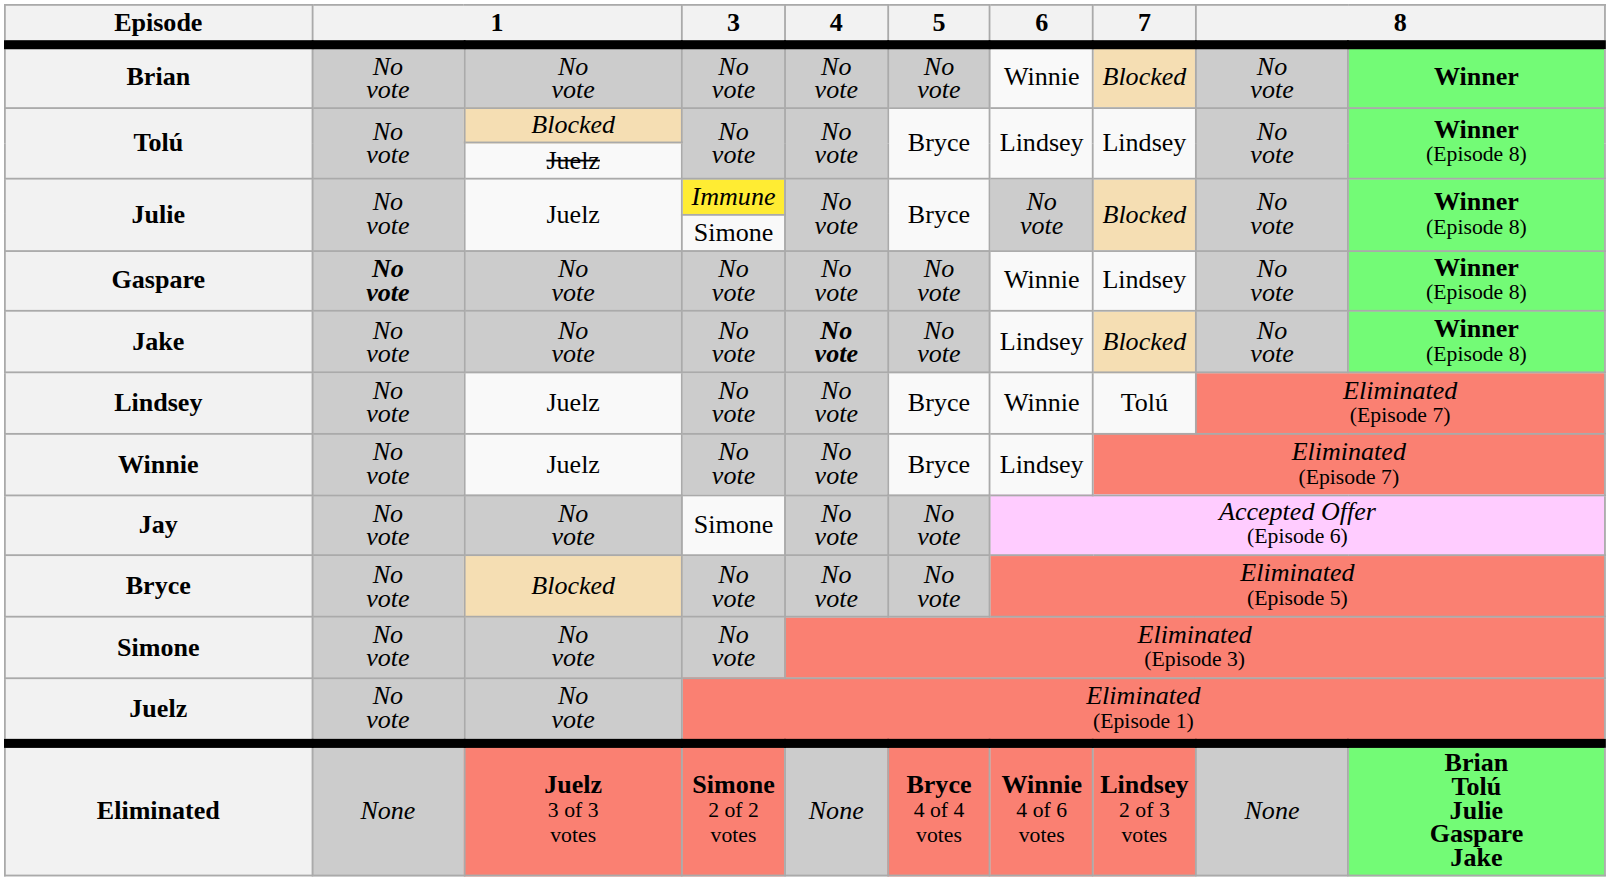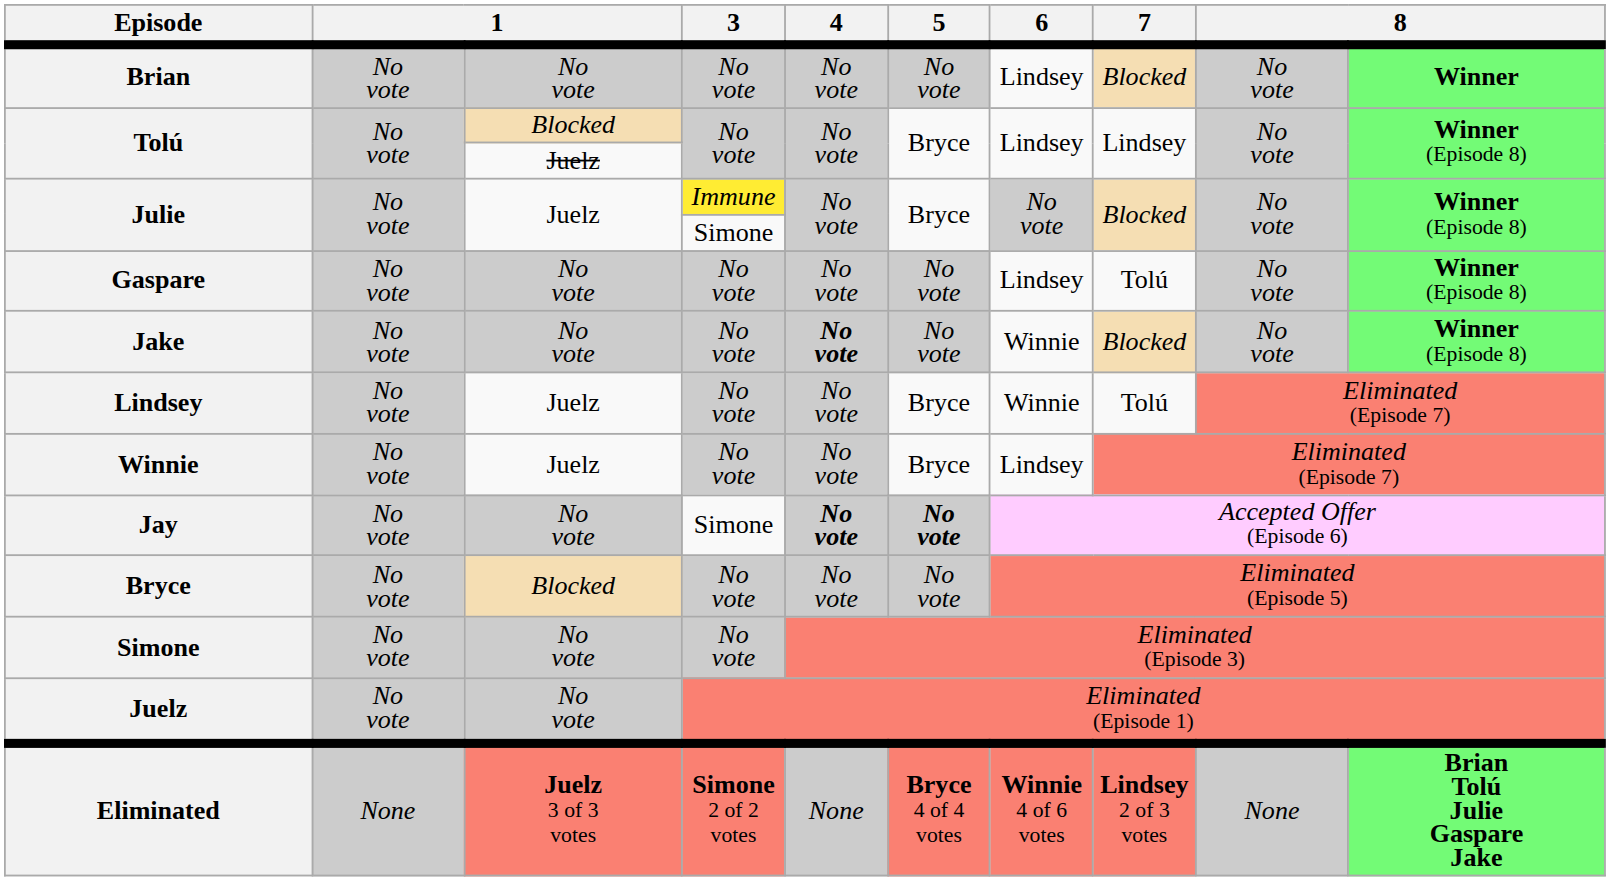 <table class="wikitable" style="text-align:center; width:70%; font-size:90%; line-height:13px">
 <tr>
 <th scope="col">Episode</th>
 <th style="width: 50px;" scope="col" colspan="2">1</th>
 <th style="width: 50px;" scope="col">3</th>
 <th style="width: 50px;" scope="col">4</th>
 <th style="width: 50px;" scope="col">5</th>
 <th style="width: 50px;" scope="col">6</th>
 <th style="width: 50px;" scope="col">7</th>
 <th colspan="2" style="width: 50px;" scope="col">8</th>
 </tr>
 <tr style="border-top:5px solid">
 <th scope="row">Brian</th>
 <td style="background:#CCCCCC;"><em>No<br>vote</em></td>
 <td style="background:#CCCCCC;"><em>No<br>vote</em></td>
 <td style="background:#CCCCCC;"><em>No<br>vote</em></td>
 <td style="background:#CCCCCC;"><em>No<br>vote</em></td>
 <td style="background:#CCCCCC;"><em>No<br>vote</em></td>
-<td>Winnie</td>
+<td>Lindsey</td>
 <td bgcolor="wheat"><em>Blocked</em></td>
 <td style="background:#CCCCCC;"><em>No<br>vote</em></td>
 <td style="background:#73FB76;"><strong>Winner</strong><br><small></small></td>
 </tr>
 <tr>
 <th rowspan="2" scope="row">Tolú</th>
 <td rowspan="2" style="background:#CCCCCC;"><em>No<br>vote</em></td>
 <td bgcolor="wheat"><em>Blocked</em></td>
 <td rowspan="2" style="background:#CCCCCC;"><em>No<br>vote</em></td>
 <td rowspan="2" style="background:#CCCCCC;"><em>No<br>vote</em></td>
 <td rowspan="2">Bryce</td>
 <td rowspan="2">Lindsey</td>
 <td rowspan="2">Lindsey</td>
 <td rowspan="2" style="background:#CCCCCC;"><em>No<br>vote</em></td>
 <td rowspan="2" style="background:#73FB76;"><strong>Winner</strong><br><small>(Episode 8)</small></td>
 </tr>
 <tr>
 <td><s> Juelz </s></td>
 </tr>
 <tr>
 <th rowspan="2" scope="row">Julie</th>
 <td rowspan="2" style="background:#CCCCCC;"><em>No<br>vote</em></td>
 <td rowspan="2">Juelz</td>
 <td style="background:#FFEC33;"><em>Immune</em></td>
 <td rowspan="2" style="background:#CCCCCC;"><em>No<br>vote</em></td>
 <td rowspan="2">Bryce</td>
 <td rowspan="2" style="background:#CCCCCC;"><em>No<br>vote</em></td>
 <td rowspan="2" bgcolor="wheat"><em>Blocked</em></td>
 <td rowspan="2" style="background:#CCCCCC;"><em>No<br>vote</em></td>
 <td rowspan="2" style="background:#73FB76;"><strong>Winner</strong><br><small>(Episode 8)</small></td>
 </tr>
 <tr>
 <td>Simone</td>
 </tr>
 <tr>
 <th scope="row">Gaspare</th>
-<td style="background:#CCCCCC;"><strong><em>No<br>vote</em></strong></td>
 <td style="background:#CCCCCC;"><em>No<br>vote</em></td>
 <td style="background:#CCCCCC;"><em>No<br>vote</em></td>
 <td style="background:#CCCCCC;"><em>No<br>vote</em></td>
 <td style="background:#CCCCCC;"><em>No<br>vote</em></td>
-<td>Winnie</td>
+<td style="background:#CCCCCC;"><em>No<br>vote</em></td>
 <td>Lindsey</td>
+<td>Tolú</td>
 <td style="background:#CCCCCC;"><em>No<br>vote</em></td>
 <td style="background:#73FB76;"><strong>Winner</strong><br><small>(Episode 8)</small></td>
 </tr>
 <tr>
 <th scope="row">Jake</th>
 <td style="background:#CCCCCC;"><em>No<br>vote</em></td>
 <td style="background:#CCCCCC;"><em>No<br>vote</em></td>
 <td style="background:#CCCCCC;"><em>No<br>vote</em></td>
 <td style="background:#CCCCCC;"><strong><em>No<br>vote</em></strong></td>
 <td style="background:#CCCCCC;"><em>No<br>vote</em></td>
-<td>Lindsey</td>
+<td>Winnie</td>
 <td bgcolor="wheat"><em>Blocked</em></td>
 <td style="background:#CCCCCC;"><em>No<br>vote</em></td>
 <td style="background:#73FB76;"><strong>Winner</strong><br><small>(Episode 8)</small></td>
 </tr>
 <tr>
 <th scope="row">Lindsey</th>
 <td style="background:#CCCCCC;"><em>No<br>vote</em></td>
 <td>Juelz</td>
 <td style="background:#CCCCCC;"><em>No<br>vote</em></td>
 <td style="background:#CCCCCC;"><em>No<br>vote</em></td>
 <td>Bryce</td>
 <td>Winnie</td>
 <td>Tolú</td>
 <td colspan="2" align="center" style="background:salmon"><em>Eliminated</em> <br><small>(Episode 7)</small></td>
 </tr>
 <tr>
 <th scope="row">Winnie</th>
 <td style="background:#CCCCCC;"><em>No<br>vote</em></td>
 <td>Juelz</td>
 <td style="background:#CCCCCC;"><em>No<br>vote</em></td>
 <td style="background:#CCCCCC;"><em>No<br>vote</em></td>
 <td>Bryce</td>
 <td>Lindsey</td>
 <td colspan="3" align="center" style="background:salmon"><em>Eliminated</em> <br><small>(Episode 7)</small></td>
 </tr>
 <tr>
 <th scope="row">Jay</th>
 <td style="background:#CCCCCC;"><em>No<br>vote</em></td>
 <td style="background:#CCCCCC;"><em>No<br>vote</em></td>
 <td>Simone</td>
-<td style="background:#CCCCCC;"><em>No<br>vote</em></td>
-<td style="background:#CCCCCC;"><em>No<br>vote</em></td>
+<td style="background:#CCCCCC;"><strong><em>No<br>vote</em></strong></td>
+<td style="background:#CCCCCC;"><strong><em>No<br>vote</em></strong></td>
 <td colspan="4" align="center" style="background:#fcf;"><em>Accepted Offer</em> <br><small>(Episode 6)</small></td>
 </tr>
 <tr>
 <th scope="row">Bryce</th>
 <td style="background:#CCCCCC;"><em>No<br>vote</em></td>
 <td style="background:wheat;"><em>Blocked</em></td>
 <td style="background:#CCCCCC;"><em>No<br>vote</em></td>
 <td style="background:#CCCCCC;"><em>No<br>vote</em></td>
 <td style="background:#CCCCCC;"><em>No<br>vote</em></td>
 <td colspan="4" align="center" style="background:salmon"><em>Eliminated</em> <br><small>(Episode 5)</small></td>
 </tr>
 <tr>
 <th scope="row">Simone</th>
 <td style="background:#CCCCCC;"><em>No<br>vote</em></td>
 <td style="background:#CCCCCC;"><em>No<br>vote</em></td>
 <td style="background:#CCCCCC;"><em>No<br>vote</em></td>
 <td colspan="7" align="center" style="background:salmon"><em>Eliminated</em> <br><small>(Episode 3)</small></td>
 </tr>
 <tr>
 <th scope="row">Juelz</th>
 <td style="background:#CCCCCC;"><em>No<br>vote</em></td>
 <td style="background:#CCCCCC;"><em>No<br>vote</em></td>
 <td colspan="7" align="center" style="background:salmon"><em>Eliminated</em> <br><small>(Episode 1)</small></td>
 </tr>
 <tr style="border-top:5px solid">
 <th scope="row">Eliminated</th>
 <td style="background:#CCCCCC;"><em>None</em></td>
 <td style="background:salmon"><strong>Juelz</strong><br><small>3 of 3<br>votes</small></td>
 <td style="background:salmon"><strong>Simone</strong><br><small>2 of 2<br>votes</small></td>
 <td style="background:#CCCCCC;"><em>None</em></td>
 <td style="background:salmon"><strong>Bryce</strong><br><small>4 of 4<br>votes</small></td>
 <td style="background:salmon"><strong>Winnie</strong><br><small>4 of 6<br>votes</small></td>
 <td style="background:salmon"><strong>Lindsey</strong><br><small>2 of 3<br>votes</small></td>
 <td style="background:#CCCCCC;"><em>None</em></td>
 <td style="background:#73FB76"><strong>Brian<br>Tolú<br>Julie<br>Gaspare<br>Jake</strong></td>
 </tr>
 </table>
